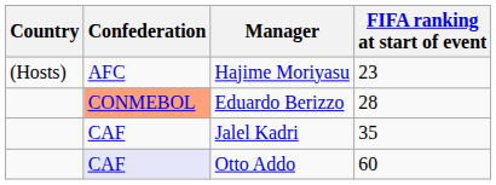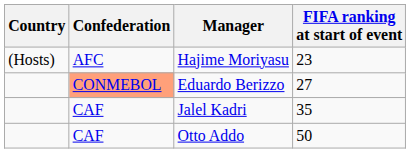 <table class="wikitable">
 <tr>
 <th>Country</th>
 <th>Confederation</th>
 <th>Manager</th>
 <th><a href='#'>FIFA ranking</a><br>at start of event</th>
 </tr>
 <tr>
 <td> (Hosts)</td>
 <td><a href='#'>AFC</a></td>
 <td> <a href='#'>Hajime Moriyasu</a></td>
 <td>23</td>
 </tr>
 <tr>
 <td></td>
 <td style="background: lightsalmon;"><a href='#'>CONMEBOL</a></td>
 <td> <a href='#'>Eduardo Berizzo</a></td>
-<td>28</td>
+<td>27</td>
 </tr>
 <tr>
 <td></td>
 <td><a href='#'>CAF</a></td>
 <td> <a href='#'>Jalel Kadri</a></td>
 <td>35</td>
 </tr>
 <tr>
 <td></td>
-<td style="background: lavender;"><a href='#'>CAF</a></td>
+<td><a href='#'>CAF</a></td>
 <td> <a href='#'>Otto Addo</a></td>
-<td>60</td>
+<td>50</td>
 </tr>
 </table>
